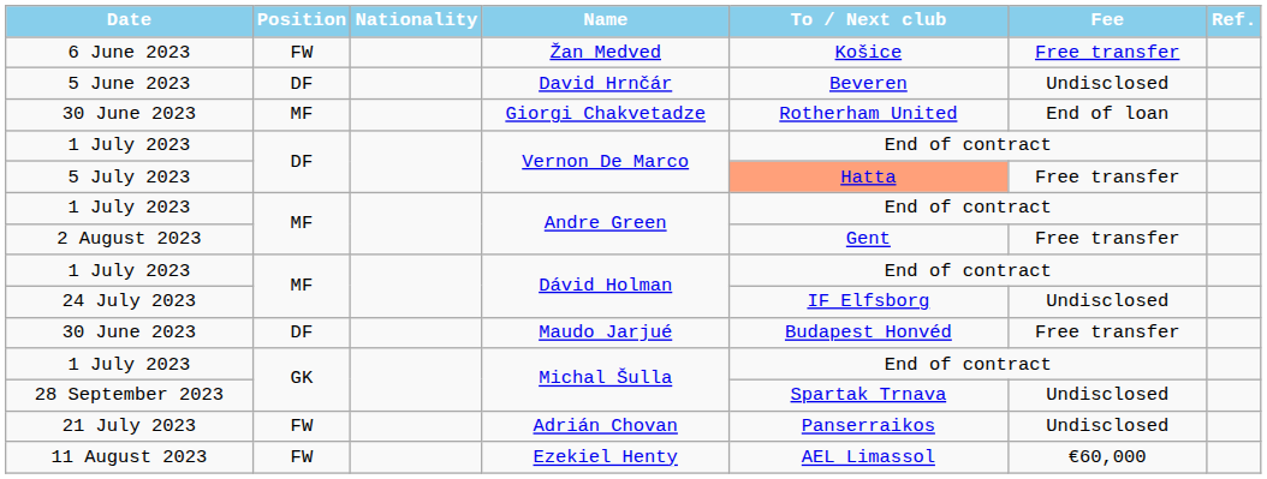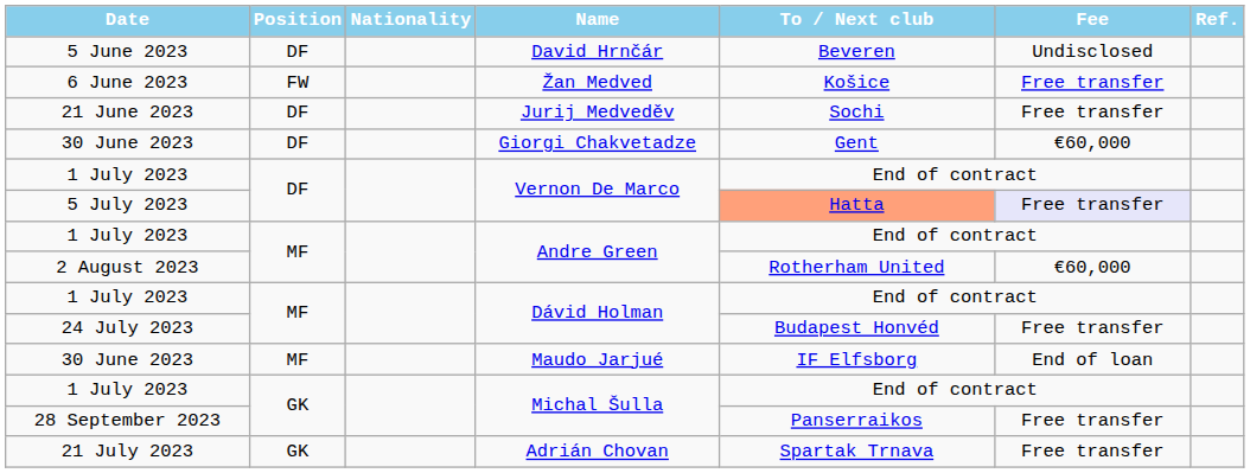 <table class="wikitable"  style="text-align:center; font-size:90%; ">
 <tr>
 <th style="background:#87CEEB; color:#FFFFFF; width:150px;">Date</th>
 <th style="background:#87CEEB; color:#FFFFFF; width:50px;">Position</th>
 <th style="background:#87CEEB; color:#FFFFFF; width:50px;">Nationality</th>
 <th style="background:#87CEEB; color:#FFFFFF; width:150px;">Name</th>
 <th style="background:#87CEEB; color:#FFFFFF; width:170px;">To / Next club</th>
 <th style="background:#87CEEB; color:#FFFFFF; width:120px;">Fee</th>
 <th style="background:#87CEEB; color:#FFFFFF; width:25px;">Ref.</th>
 </tr>
 <tr>
+<td>5 June 2023</td>
+<td>DF</td>
+<td></td>
+<td><a href='#'>David Hrnčár</a></td>
+<td> <a href='#'>Beveren</a></td>
+<td>Undisclosed</td>
+<td></td>
+</tr>
+<tr>
 <td>6 June 2023</td>
 <td>FW</td>
 <td></td>
 <td><a href='#'>Žan Medved</a></td>
 <td> <a href='#'>Košice</a></td>
 <td><a href='#'>Free transfer</a></td>
 <td></td>
 </tr>
 <tr>
-<td>5 June 2023</td>
+<td>21 June 2023</td>
 <td>DF</td>
 <td></td>
-<td><a href='#'>David Hrnčár</a></td>
-<td> <a href='#'>Beveren</a></td>
-<td>Undisclosed</td>
+<td><a href='#'>Jurij Medveděv</a></td>
+<td> <a href='#'>Sochi</a></td>
+<td>Free transfer</td>
 <td></td>
 </tr>
 <tr>
 <td>30 June 2023</td>
-<td>MF</td>
+<td>DF</td>
 <td></td>
 <td><a href='#'>Giorgi Chakvetadze</a></td>
-<td><em></em> <a href='#'>Rotherham United</a></td>
-<td>End of loan</td>
+<td> <a href='#'>Gent</a></td>
+<td>€60,000</td>
 <td></td>
 </tr>
 <tr>
 <td>1 July 2023</td>
 <td rowspan="2">DF</td>
 <td rowspan="2"></td>
 <td rowspan="2"><a href='#'>Vernon De Marco</a></td>
 <td colspan="2">End of contract</td>
 <td></td>
 </tr>
 <tr>
 <td>5 July 2023</td>
 <td style="background: lightsalmon;"> <a href='#'>Hatta</a></td>
-<td>Free transfer</td>
+<td style="background: lavender;">Free transfer</td>
 <td></td>
 </tr>
 <tr>
 <td>1 July 2023</td>
 <td rowspan="2">MF</td>
 <td rowspan="2"></td>
 <td rowspan="2"><a href='#'>Andre Green</a></td>
 <td colspan="2">End of contract</td>
 <td></td>
 </tr>
 <tr>
 <td>2 August 2023</td>
-<td> <a href='#'>Gent</a></td>
-<td>Free transfer</td>
+<td><em></em> <a href='#'>Rotherham United</a></td>
+<td>€60,000</td>
 <td></td>
 </tr>
 <tr>
 <td>1 July 2023</td>
 <td rowspan="2">MF</td>
 <td rowspan="2"></td>
 <td rowspan="2"><a href='#'>Dávid Holman</a></td>
 <td colspan="2">End of contract</td>
 <td></td>
 </tr>
 <tr>
 <td>24 July 2023</td>
-<td><em></em> <a href='#'>IF Elfsborg</a></td>
-<td>Undisclosed</td>
+<td><em></em> <a href='#'>Budapest Honvéd</a></td>
+<td>Free transfer</td>
 <td></td>
 </tr>
 <tr>
 <td>30 June 2023</td>
-<td>DF</td>
+<td>MF</td>
 <td></td>
 <td><a href='#'>Maudo Jarjué</a></td>
-<td><em></em> <a href='#'>Budapest Honvéd</a></td>
-<td>Free transfer</td>
+<td><em></em> <a href='#'>IF Elfsborg</a></td>
+<td>End of loan</td>
 <td></td>
 </tr>
 <tr>
 <td>1 July 2023</td>
 <td rowspan="2">GK</td>
 <td rowspan="2"></td>
 <td rowspan="2"><a href='#'>Michal Šulla</a></td>
 <td colspan="2">End of contract</td>
 <td></td>
 </tr>
 <tr>
 <td>28 September 2023</td>
-<td> <a href='#'>Spartak Trnava</a></td>
-<td>Undisclosed</td>
+<td> <a href='#'>Panserraikos</a></td>
+<td>Free transfer</td>
 <td></td>
 </tr>
 <tr>
 <td>21 July 2023</td>
-<td>FW</td>
+<td>GK</td>
 <td></td>
 <td><a href='#'>Adrián Chovan</a></td>
-<td> <a href='#'>Panserraikos</a></td>
-<td>Undisclosed</td>
-<td></td>
-</tr>
-<tr>
-<td>11 August 2023</td>
-<td>FW</td>
-<td></td>
-<td><a href='#'>Ezekiel Henty</a></td>
-<td> <a href='#'>AEL Limassol</a></td>
-<td>€60,000</td>
+<td> <a href='#'>Spartak Trnava</a></td>
+<td>Free transfer</td>
 <td></td>
 </tr>
 </table>
